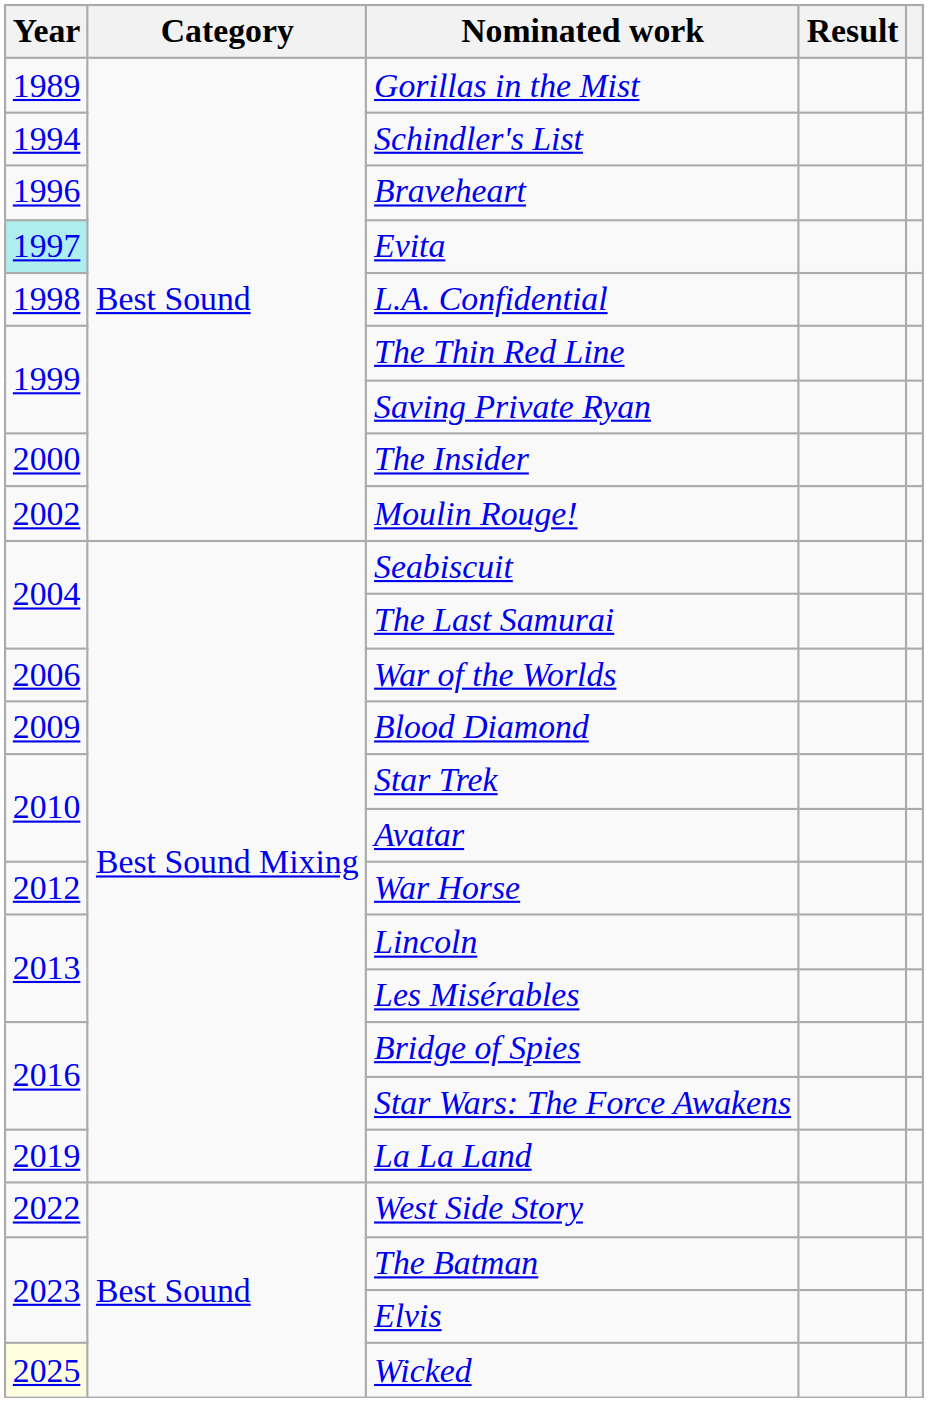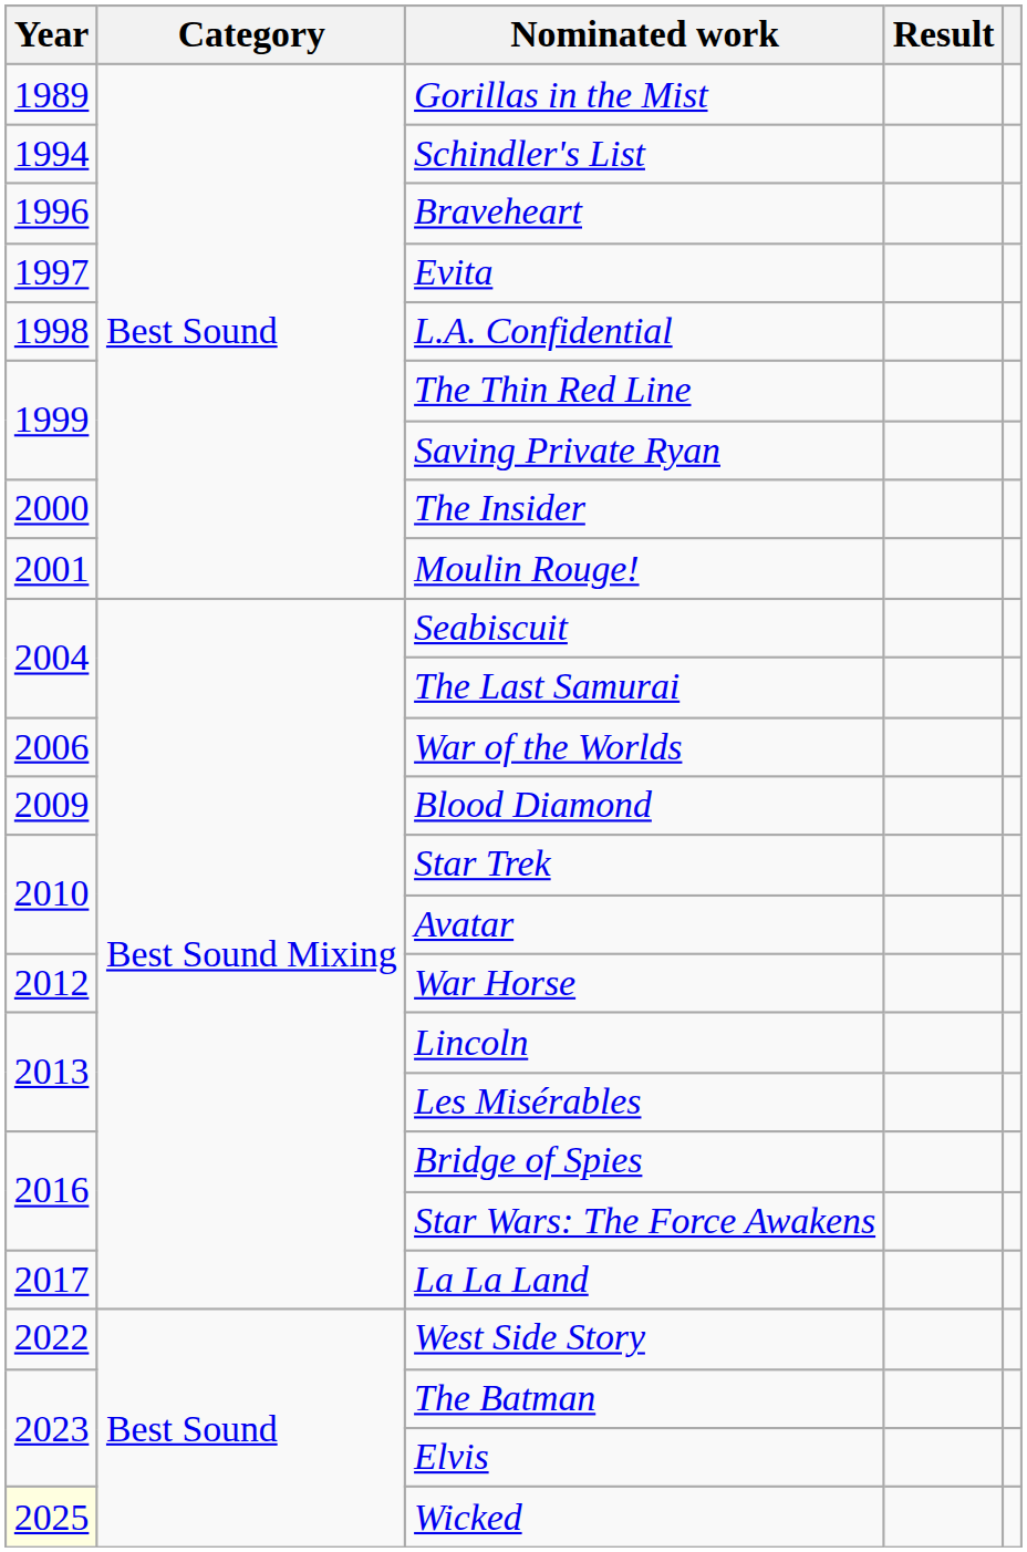 <table class="wikitable sortable">
 <tr>
 <th>Year</th>
 <th>Category</th>
 <th>Nominated work</th>
 <th>Result</th>
 <th scope="col" class="unsortable"></th>
 </tr>
 <tr>
 <td><a href='#'>1989</a></td>
 <td rowspan="9"><a href='#'>Best Sound</a></td>
 <td><em><a href='#'>Gorillas in the Mist</a></em></td>
 <td></td>
 <td></td>
 </tr>
 <tr>
 <td><a href='#'>1994</a></td>
 <td><em><a href='#'>Schindler's List</a></em></td>
 <td></td>
 <td></td>
 </tr>
 <tr>
 <td><a href='#'>1996</a></td>
 <td><em><a href='#'>Braveheart</a></em></td>
 <td></td>
 <td></td>
 </tr>
 <tr>
-<td style="background: paleturquoise;"><a href='#'>1997</a></td>
+<td><a href='#'>1997</a></td>
 <td><em><a href='#'>Evita</a></em></td>
 <td></td>
 <td></td>
 </tr>
 <tr>
 <td><a href='#'>1998</a></td>
 <td><em><a href='#'>L.A. Confidential</a></em></td>
 <td></td>
 <td></td>
 </tr>
 <tr>
 <td rowspan=2><a href='#'>1999</a></td>
 <td><em><a href='#'>The Thin Red Line</a></em></td>
 <td></td>
 <td></td>
 </tr>
 <tr>
 <td><em><a href='#'>Saving Private Ryan</a></em></td>
 <td></td>
 <td></td>
 </tr>
 <tr>
 <td><a href='#'>2000</a></td>
 <td><em><a href='#'>The Insider</a></em></td>
 <td></td>
 <td></td>
 </tr>
 <tr>
-<td><a href='#'>2002</a></td>
+<td><a href='#'>2001</a></td>
 <td><em><a href='#'>Moulin Rouge!</a></em></td>
 <td></td>
 <td></td>
 </tr>
 <tr>
 <td rowspan=2><a href='#'>2004</a></td>
 <td rowspan="12"><a href='#'>Best Sound Mixing</a></td>
 <td><em><a href='#'>Seabiscuit</a></em></td>
 <td></td>
 <td></td>
 </tr>
 <tr>
 <td><em><a href='#'>The Last Samurai</a></em></td>
 <td></td>
 <td></td>
 </tr>
 <tr>
 <td><a href='#'>2006</a></td>
 <td><em><a href='#'>War of the Worlds</a></em></td>
 <td></td>
 <td></td>
 </tr>
 <tr>
 <td><a href='#'>2009</a></td>
 <td><em><a href='#'>Blood Diamond</a></em></td>
 <td></td>
 <td></td>
 </tr>
 <tr>
 <td rowspan=2><a href='#'>2010</a></td>
 <td><em><a href='#'>Star Trek</a></em></td>
 <td></td>
 <td></td>
 </tr>
 <tr>
 <td><em><a href='#'>Avatar</a></em></td>
 <td></td>
 <td></td>
 </tr>
 <tr>
 <td><a href='#'>2012</a></td>
 <td><em><a href='#'>War Horse</a></em></td>
 <td></td>
 <td></td>
 </tr>
 <tr>
 <td rowspan=2><a href='#'>2013</a></td>
 <td><em><a href='#'>Lincoln</a></em></td>
 <td></td>
 <td></td>
 </tr>
 <tr>
 <td><em><a href='#'>Les Misérables</a></em></td>
 <td></td>
 <td></td>
 </tr>
 <tr>
 <td rowspan=2><a href='#'>2016</a></td>
 <td><em><a href='#'>Bridge of Spies</a></em></td>
 <td></td>
 <td></td>
 </tr>
 <tr>
 <td><em><a href='#'>Star Wars: The Force Awakens</a></em></td>
 <td></td>
 <td></td>
 </tr>
 <tr>
-<td><a href='#'>2019</a></td>
+<td><a href='#'>2017</a></td>
 <td><em><a href='#'>La La Land</a></em></td>
 <td></td>
 <td></td>
 </tr>
 <tr>
 <td><a href='#'>2022</a></td>
 <td rowspan="4"><a href='#'>Best Sound</a></td>
 <td><em><a href='#'>West Side Story</a></em></td>
 <td></td>
 <td></td>
 </tr>
 <tr>
 <td rowspan=2><a href='#'>2023</a></td>
 <td><em><a href='#'>The Batman</a></em></td>
 <td></td>
 <td></td>
 </tr>
 <tr>
 <td><em><a href='#'>Elvis</a></em></td>
 <td></td>
 <td></td>
 </tr>
 <tr>
 <td style="background: lightyellow;"><a href='#'>2025</a></td>
 <td><em><a href='#'>Wicked</a></em></td>
 <td></td>
 <td></td>
 </tr>
 </table>
